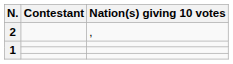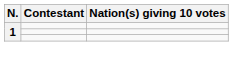 <table class="wikitable plainrowheaders">
 <tr>
 <th scope="col">N.</th>
 <th scope="col">Contestant</th>
 <th scope="col">Nation(s) giving 10 votes</th>
-</tr>
-<tr>
-<th scope="row">2</th>
-<td><strong></strong></td>
-<td>, </td>
 </tr>
 <tr>
 <th scope="row" rowspan="3">1</th>
 <td></td>
 <td></td>
 </tr>
 <tr>
 <td></td>
 <td></td>
 </tr>
 <tr>
 <td></td>
 <td></td>
 </tr>
 </table>
